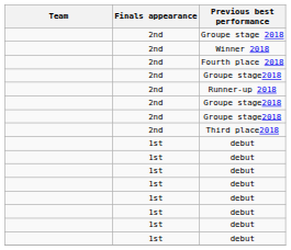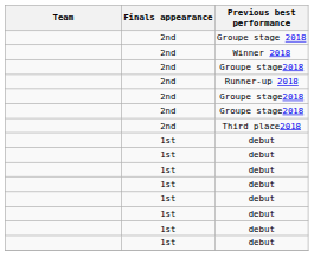 <table class="wikitable" style="text-align:center; font-size:90%">
 <tr>
 <th width=150>Team</th>
 <th>Finals appearance</th>
 <th>Previous best<br>performance</th>
 </tr>
 <tr>
 <td align=left></td>
 <td>2nd</td>
 <td>Groupe stage <a href='#'>2018</a></td>
 </tr>
 <tr>
 <td align=left></td>
 <td>2nd</td>
 <td>Winner <a href='#'>2018</a></td>
-</tr>
-<tr>
-<td align=left></td>
-<td>2nd</td>
-<td>Fourth place <a href='#'>2018</a></td>
 </tr>
 <tr>
 <td align="left"></td>
 <td>2nd</td>
 <td>Groupe stage<a href='#'>2018</a></td>
 </tr>
 <tr>
 <td align=left></td>
 <td>2nd</td>
 <td>Runner-up <a href='#'>2018</a></td>
 </tr>
 <tr>
 <td align="left"></td>
 <td>2nd</td>
 <td>Groupe stage<a href='#'>2018</a></td>
 </tr>
 <tr>
 <td align="left"></td>
 <td>2nd</td>
 <td>Groupe stage<a href='#'>2018</a></td>
 </tr>
 <tr>
 <td align="left"></td>
 <td>2nd</td>
 <td>Third place<a href='#'>2018</a></td>
 </tr>
 <tr>
 <td align="left"></td>
 <td>1st</td>
 <td>debut</td>
 </tr>
 <tr>
 <td align="left"></td>
 <td>1st</td>
 <td>debut</td>
 </tr>
 <tr>
 <td align="left"></td>
 <td>1st</td>
 <td>debut</td>
 </tr>
 <tr>
 <td align="left"></td>
 <td>1st</td>
 <td>debut</td>
 </tr>
 <tr>
 <td align="left"></td>
 <td>1st</td>
 <td>debut</td>
 </tr>
 <tr>
 <td align="left"></td>
 <td>1st</td>
 <td>debut</td>
 </tr>
 <tr>
 <td align="left"></td>
 <td>1st</td>
 <td>debut</td>
 </tr>
 <tr>
 <td align="left"></td>
 <td>1st</td>
 <td>debut</td>
 </tr>
 <tr>
 </tr>
 </table>
